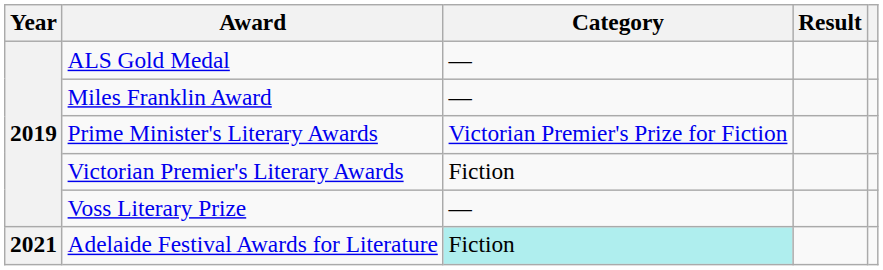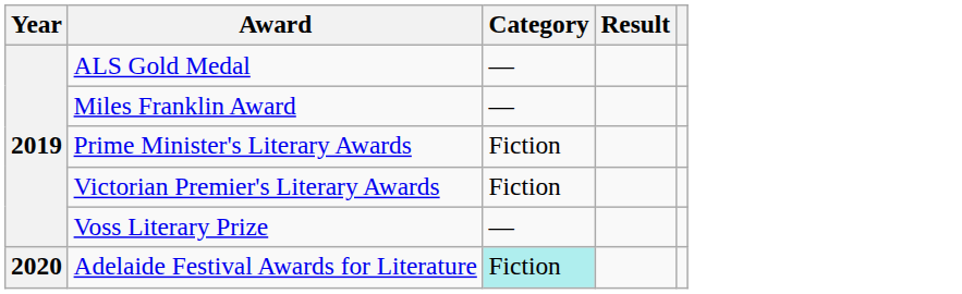 <table class="wikitable sortable">
 <tr>
 <th>Year</th>
 <th>Award</th>
 <th>Category</th>
 <th>Result</th>
 <th></th>
 </tr>
 <tr>
 <th rowspan="5">2019</th>
 <td><a href='#'>ALS Gold Medal</a></td>
 <td>—</td>
 <td></td>
 <td></td>
 </tr>
 <tr>
 <td><a href='#'>Miles Franklin Award</a></td>
 <td>—</td>
 <td></td>
 <td></td>
 </tr>
 <tr>
 <td><a href='#'>Prime Minister's Literary Awards</a></td>
-<td><a href='#'>Victorian Premier's Prize for Fiction</a></td>
+<td>Fiction</td>
 <td></td>
 <td></td>
 </tr>
 <tr>
 <td><a href='#'>Victorian Premier's Literary Awards</a></td>
 <td>Fiction</td>
 <td></td>
 <td></td>
 </tr>
 <tr>
 <td><a href='#'>Voss Literary Prize</a></td>
 <td>—</td>
 <td></td>
 <td></td>
 </tr>
 <tr>
-<th>2021</th>
+<th>2020</th>
 <td><a href='#'>Adelaide Festival Awards for Literature</a></td>
 <td style="background: paleturquoise;">Fiction</td>
 <td></td>
 <td></td>
 </tr>
 </table>
